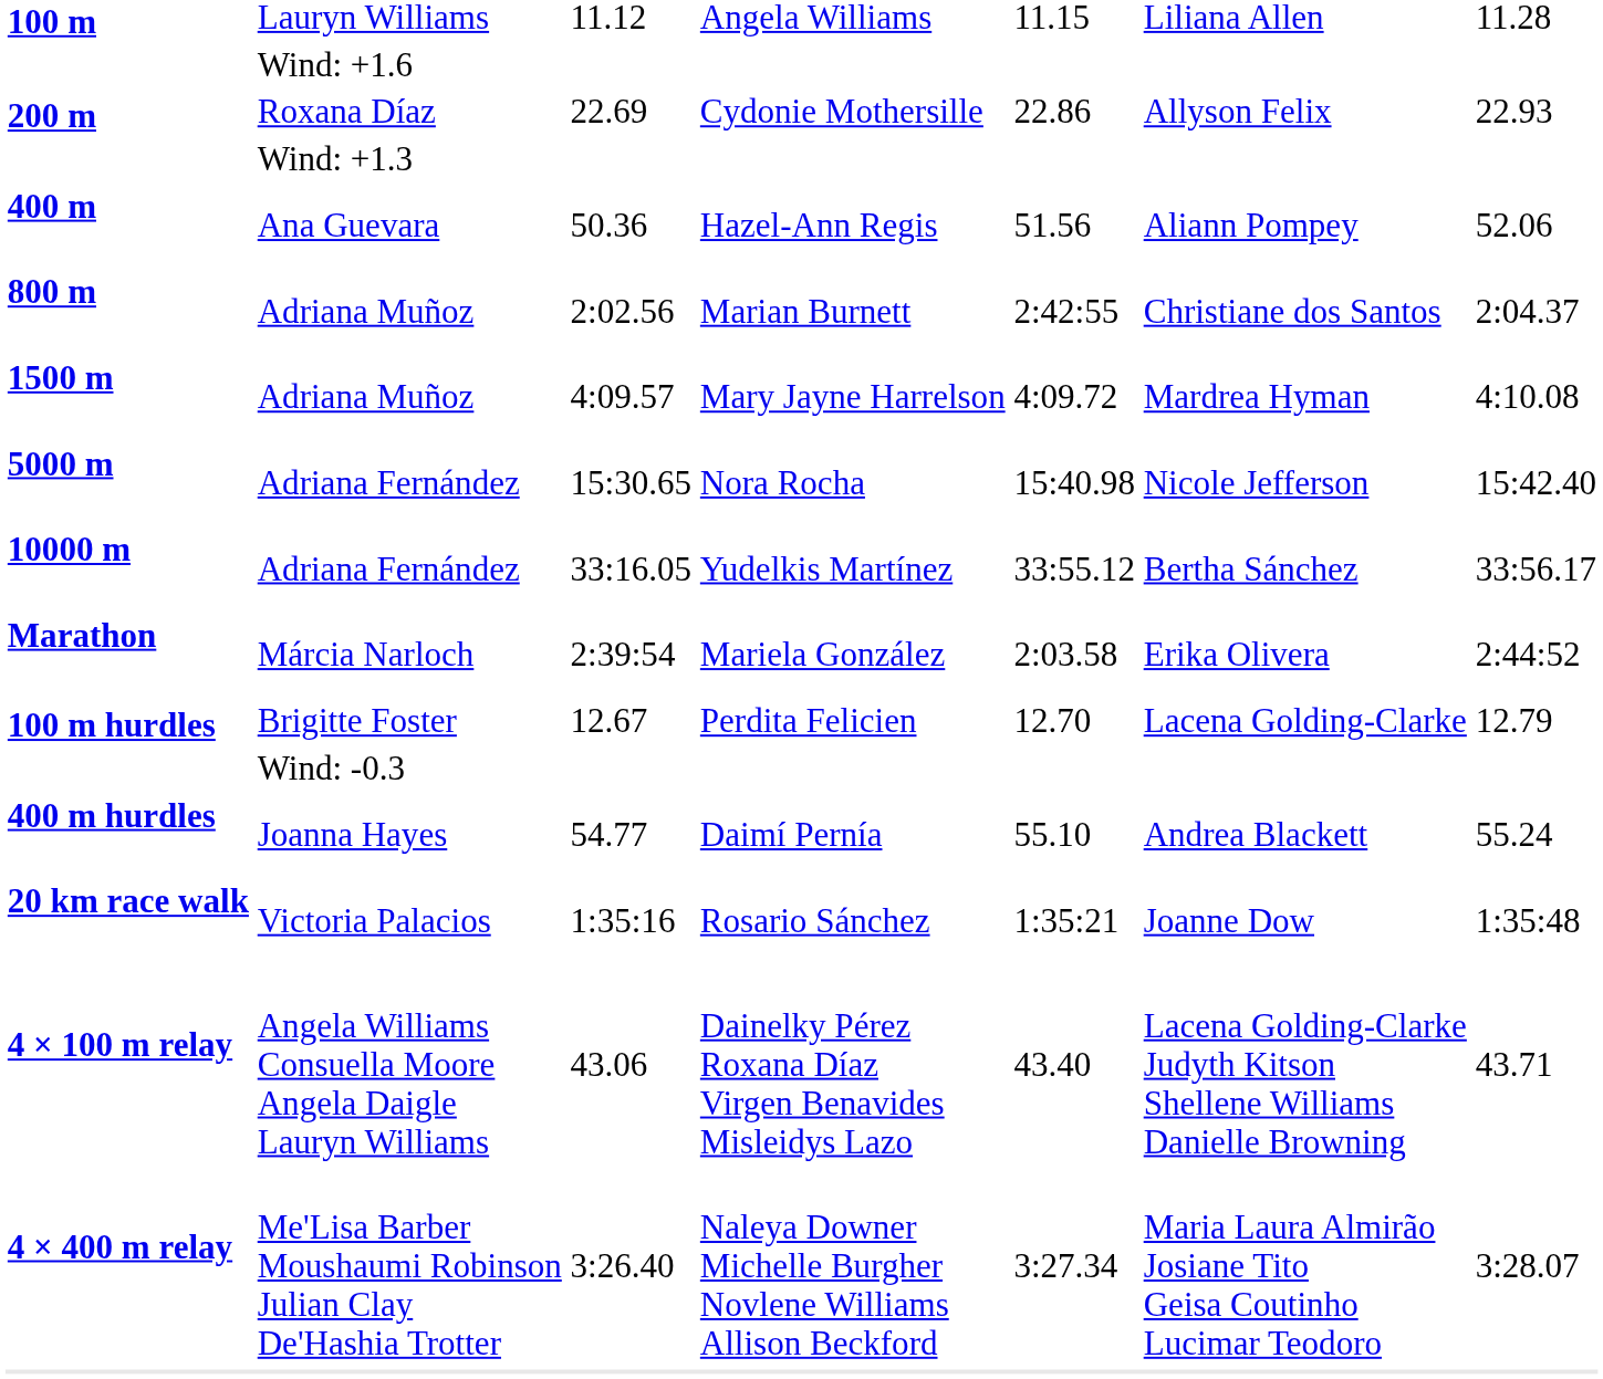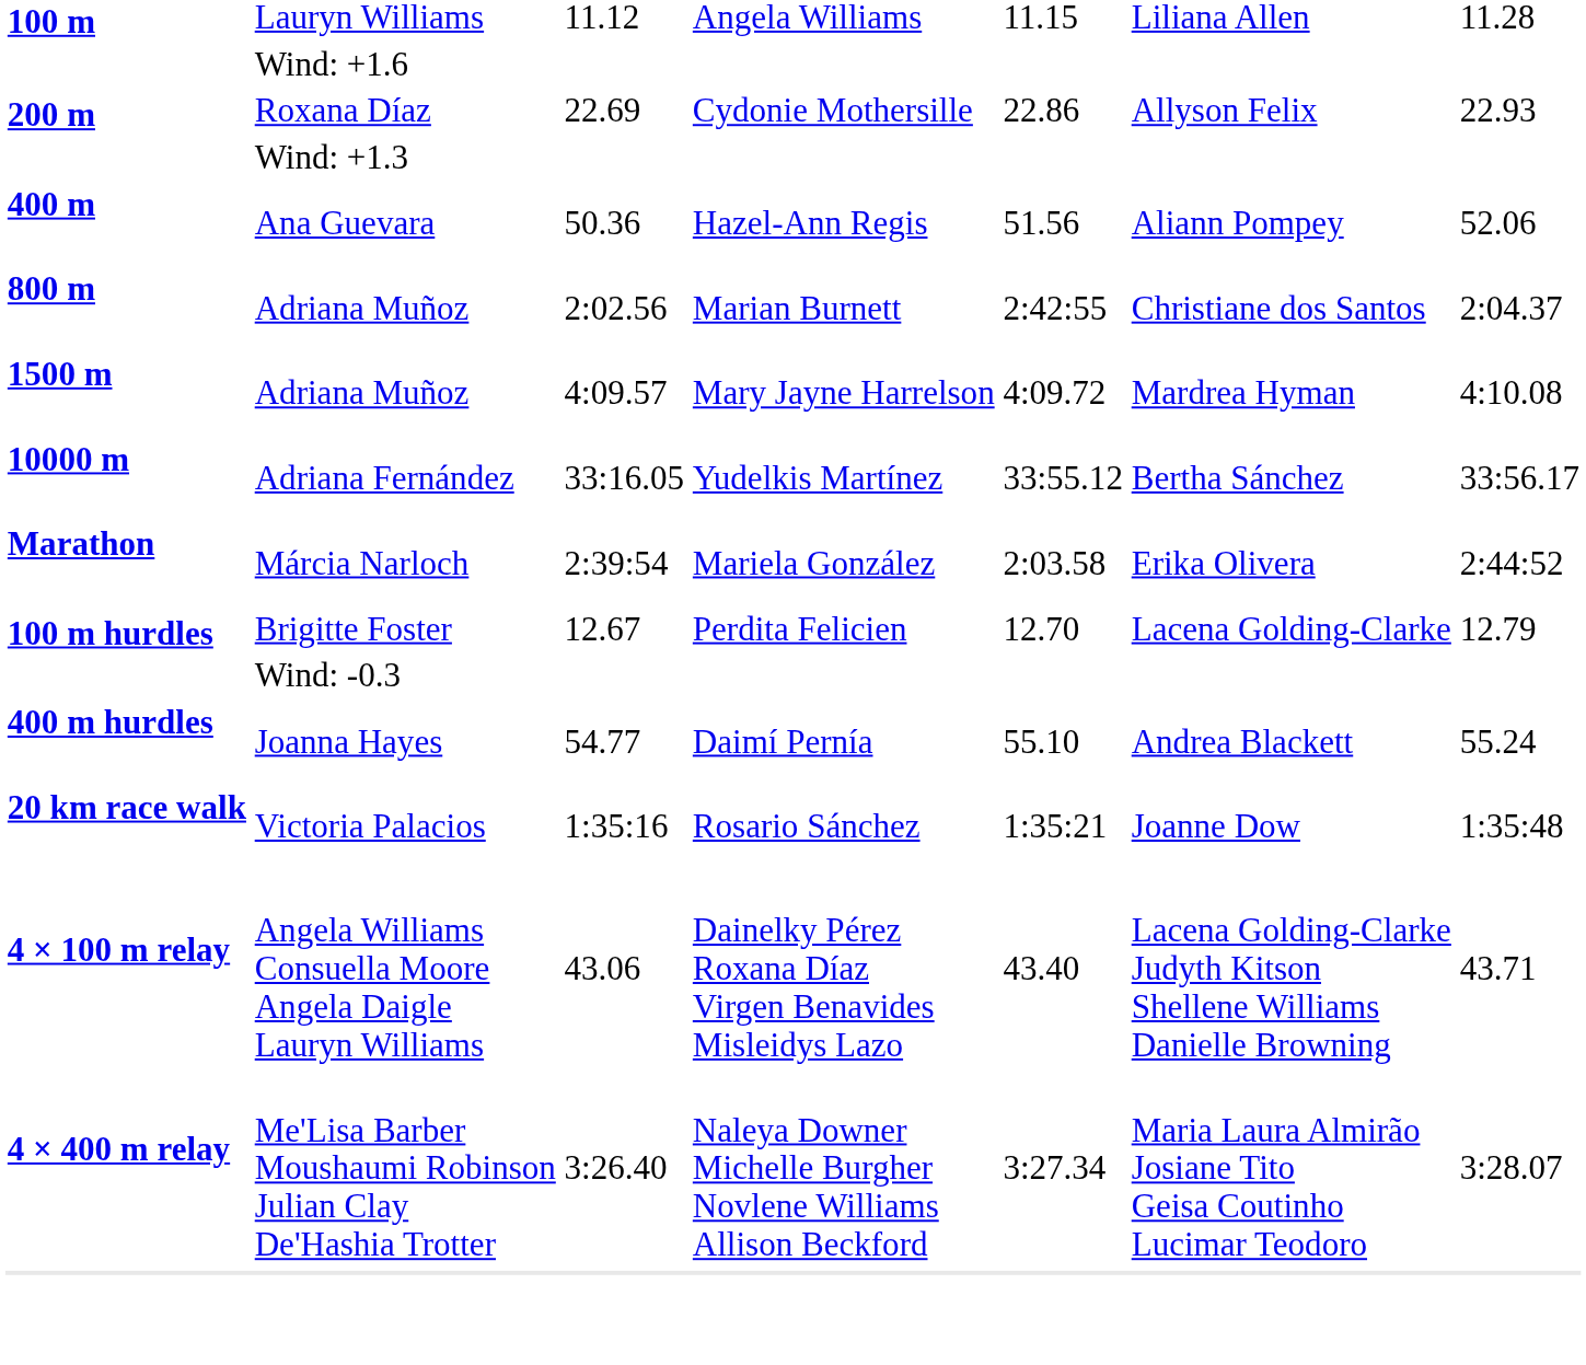 <table>
 <tr>
 <td rowspan=2><strong><a href='#'>100 m</a></strong><br>  </td>
 <td><a href='#'>Lauryn Williams</a> <br> </td>
 <td>11.12</td>
 <td><a href='#'>Angela Williams</a> <br> </td>
 <td>11.15</td>
 <td><a href='#'>Liliana Allen</a> <br> </td>
 <td>11.28</td>
 </tr>
 <tr>
 <td colspan=6>Wind: +1.6</td>
 </tr>
 <tr>
 <td rowspan=2><strong><a href='#'>200 m</a></strong><br>  </td>
 <td><a href='#'>Roxana Díaz</a> <br> </td>
 <td>22.69</td>
 <td><a href='#'>Cydonie Mothersille</a> <br> </td>
 <td>22.86</td>
 <td><a href='#'>Allyson Felix</a> <br> </td>
 <td>22.93</td>
 </tr>
 <tr>
 <td colspan=6>Wind: +1.3</td>
 </tr>
 <tr>
 <td><strong><a href='#'>400 m</a></strong><br>  </td>
 <td><a href='#'>Ana Guevara</a> <br> </td>
 <td>50.36</td>
 <td><a href='#'>Hazel-Ann Regis</a> <br> </td>
 <td>51.56</td>
 <td><a href='#'>Aliann Pompey</a> <br> </td>
 <td>52.06</td>
 </tr>
 <tr>
 <td><strong><a href='#'>800 m</a></strong><br>  </td>
 <td><a href='#'>Adriana Muñoz</a> <br> </td>
 <td>2:02.56</td>
 <td><a href='#'>Marian Burnett</a> <br> </td>
 <td>2:42:55</td>
 <td><a href='#'>Christiane dos Santos</a> <br> </td>
 <td>2:04.37</td>
 </tr>
 <tr>
 <td><strong><a href='#'>1500 m</a></strong><br>  </td>
 <td><a href='#'>Adriana Muñoz</a> <br> </td>
 <td>4:09.57</td>
 <td><a href='#'>Mary Jayne Harrelson</a> <br> </td>
 <td>4:09.72</td>
 <td><a href='#'>Mardrea Hyman</a> <br> </td>
 <td>4:10.08</td>
-</tr>
-<tr>
-<td><strong><a href='#'>5000 m</a></strong><br>  </td>
-<td><a href='#'>Adriana Fernández</a> <br> </td>
-<td>15:30.65</td>
-<td><a href='#'>Nora Rocha</a> <br> </td>
-<td>15:40.98</td>
-<td><a href='#'>Nicole Jefferson</a> <br> </td>
-<td>15:42.40</td>
 </tr>
 <tr>
 <td><strong><a href='#'>10000 m</a></strong><br>  </td>
 <td><a href='#'>Adriana Fernández</a> <br> </td>
 <td>33:16.05</td>
 <td><a href='#'>Yudelkis Martínez</a> <br> </td>
 <td>33:55.12</td>
 <td><a href='#'>Bertha Sánchez</a> <br> </td>
 <td>33:56.17</td>
 </tr>
 <tr>
 <td><strong><a href='#'>Marathon</a></strong><br>  </td>
 <td><a href='#'>Márcia Narloch</a> <br> </td>
 <td>2:39:54</td>
 <td><a href='#'>Mariela González</a> <br> </td>
 <td>2:03.58</td>
 <td><a href='#'>Erika Olivera</a> <br> </td>
 <td>2:44:52</td>
 </tr>
 <tr>
 <td rowspan=2><strong><a href='#'>100 m hurdles</a></strong><br>  </td>
 <td><a href='#'>Brigitte Foster</a> <br> </td>
 <td>12.67</td>
 <td><a href='#'>Perdita Felicien</a> <br> </td>
 <td>12.70</td>
 <td><a href='#'>Lacena Golding-Clarke</a> <br> </td>
 <td>12.79</td>
 </tr>
 <tr>
 <td colspan=6>Wind: -0.3</td>
 </tr>
 <tr>
 <td><strong><a href='#'>400 m hurdles</a></strong><br>  </td>
 <td><a href='#'>Joanna Hayes</a> <br> </td>
 <td>54.77</td>
 <td><a href='#'>Daimí Pernía</a> <br> </td>
 <td>55.10</td>
 <td><a href='#'>Andrea Blackett</a> <br> </td>
 <td>55.24</td>
 </tr>
 <tr>
 <td><strong><a href='#'>20 km race walk</a></strong><br>  </td>
 <td><a href='#'>Victoria Palacios</a> <br> </td>
 <td>1:35:16</td>
 <td><a href='#'>Rosario Sánchez</a> <br> </td>
 <td>1:35:21</td>
 <td><a href='#'>Joanne Dow</a> <br> </td>
 <td>1:35:48</td>
 </tr>
 <tr>
 <td><strong><a href='#'>4 × 100 m relay</a></strong><br>  </td>
 <td><br><a href='#'>Angela Williams</a><br> <a href='#'>Consuella Moore</a><br><a href='#'>Angela Daigle</a><br><a href='#'>Lauryn Williams</a></td>
 <td>43.06</td>
 <td><br><a href='#'>Dainelky Pérez</a><br><a href='#'>Roxana Díaz</a><br><a href='#'>Virgen Benavides</a><br><a href='#'>Misleidys Lazo</a></td>
 <td>43.40</td>
 <td><br><a href='#'>Lacena Golding-Clarke</a><br><a href='#'>Judyth Kitson</a><br><a href='#'>Shellene Williams</a><br><a href='#'>Danielle Browning</a></td>
 <td>43.71</td>
 </tr>
 <tr>
 <td><strong><a href='#'>4 × 400 m relay</a></strong><br>  </td>
 <td><br><a href='#'>Me'Lisa Barber</a><br><a href='#'>Moushaumi Robinson</a><br><a href='#'>Julian Clay</a><br><a href='#'>De'Hashia Trotter</a></td>
 <td>3:26.40</td>
 <td><br><a href='#'>Naleya Downer</a><br><a href='#'>Michelle Burgher</a><br><a href='#'>Novlene Williams</a><br><a href='#'>Allison Beckford</a></td>
 <td>3:27.34</td>
 <td><br><a href='#'>Maria Laura Almirão</a><br><a href='#'>Josiane Tito</a><br><a href='#'>Geisa Coutinho</a><br><a href='#'>Lucimar Teodoro</a></td>
 <td>3:28.07</td>
 </tr>
 <tr bgcolor= e8e8e8>
 <td colspan=7></td>
 </tr>
 </table>
